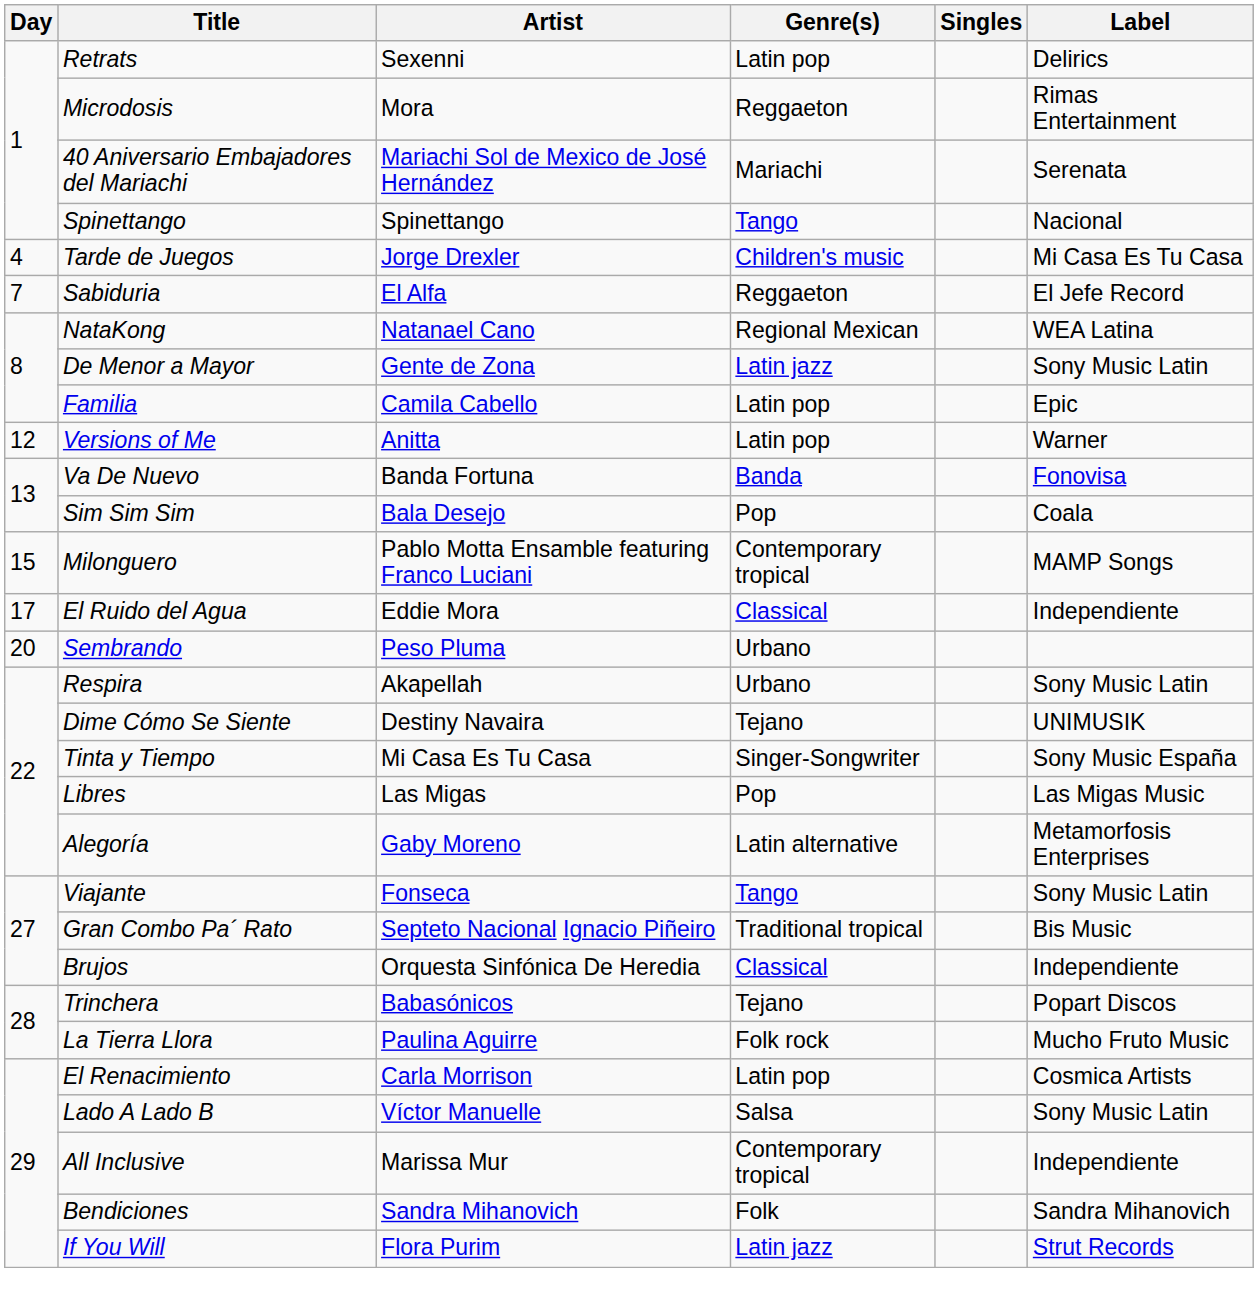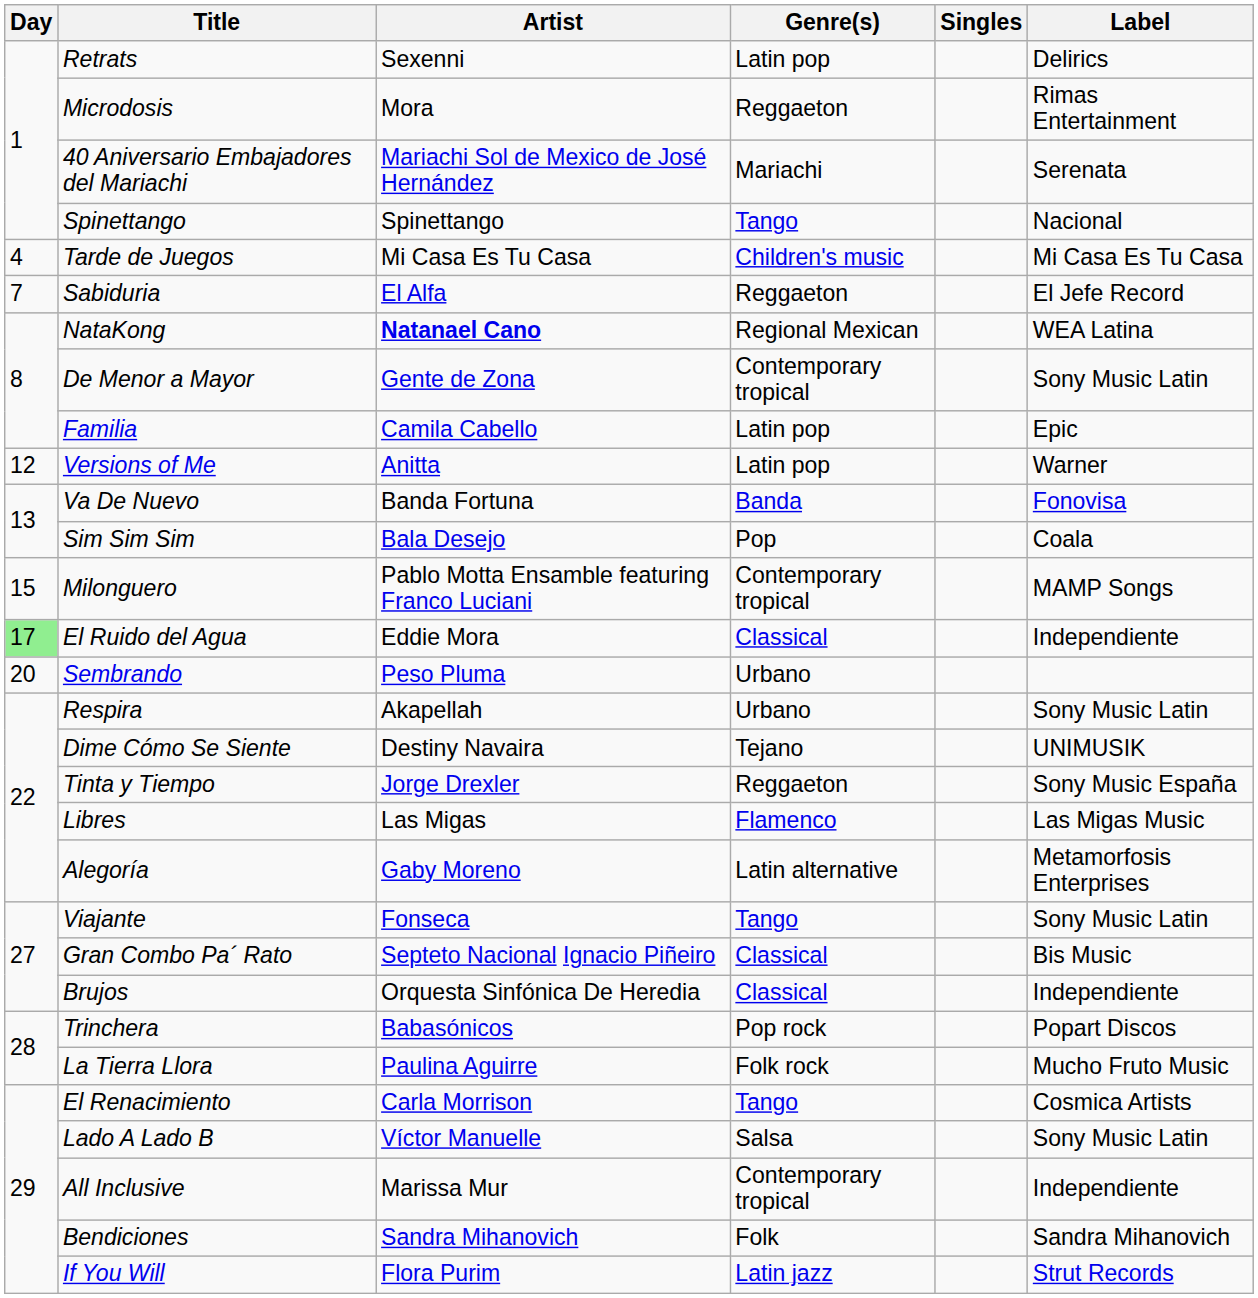 <table class="wikitable sortable" style="text-align: left;">
 <tr>
 <th>Day</th>
 <th>Title</th>
 <th>Artist</th>
 <th>Genre(s)</th>
 <th>Singles</th>
 <th>Label</th>
 </tr>
 <tr>
 <td rowspan="4">1</td>
 <td><em>Retrats</em></td>
 <td>Sexenni</td>
 <td>Latin pop</td>
 <td></td>
 <td>Delirics</td>
 </tr>
 <tr>
 <td><em>Microdosis</em></td>
 <td>Mora</td>
 <td>Reggaeton</td>
 <td></td>
 <td>Rimas Entertainment</td>
 </tr>
 <tr>
 <td><em>40 Aniversario Embajadores del Mariachi</em></td>
 <td><a href='#'>Mariachi Sol de Mexico de José Hernández</a></td>
 <td>Mariachi</td>
 <td></td>
 <td>Serenata</td>
 </tr>
 <tr>
 <td><em>Spinettango</em></td>
 <td>Spinettango</td>
 <td><a href='#'>Tango</a></td>
 <td></td>
 <td>Nacional</td>
 </tr>
 <tr>
 <td>4</td>
 <td><em>Tarde de Juegos</em></td>
-<td><a href='#'>Jorge Drexler</a></td>
+<td>Mi Casa Es Tu Casa</td>
 <td><a href='#'>Children's music</a></td>
 <td></td>
 <td>Mi Casa Es Tu Casa</td>
 </tr>
 <tr>
 <td>7</td>
 <td><em>Sabiduria</em></td>
 <td><a href='#'>El Alfa</a></td>
 <td>Reggaeton</td>
 <td></td>
 <td>El Jefe Record</td>
 </tr>
 <tr>
 <td rowspan="3">8</td>
 <td><em>NataKong</em></td>
-<td><a href='#'>Natanael Cano</a></td>
+<td><strong><a href='#'>Natanael Cano</a></strong></td>
 <td>Regional Mexican</td>
 <td></td>
 <td>WEA Latina</td>
 </tr>
 <tr>
 <td><em>De Menor a Mayor</em></td>
 <td><a href='#'>Gente de Zona</a></td>
-<td><a href='#'>Latin jazz</a></td>
+<td>Contemporary tropical</td>
 <td></td>
 <td>Sony Music Latin</td>
 </tr>
 <tr>
 <td><em><a href='#'>Familia</a></em></td>
 <td><a href='#'>Camila Cabello</a></td>
 <td>Latin pop</td>
 <td></td>
 <td>Epic</td>
 </tr>
 <tr>
 <td>12</td>
 <td><em><a href='#'>Versions of Me</a></em></td>
 <td><a href='#'>Anitta</a></td>
 <td>Latin pop</td>
 <td></td>
 <td>Warner</td>
 </tr>
 <tr>
 <td rowspan="2">13</td>
 <td><em>Va De Nuevo</em></td>
 <td>Banda Fortuna</td>
 <td><a href='#'>Banda</a></td>
 <td></td>
 <td><a href='#'>Fonovisa</a></td>
 </tr>
 <tr>
 <td><em>Sim Sim Sim </em></td>
 <td><a href='#'>Bala Desejo</a></td>
 <td>Pop</td>
 <td></td>
 <td>Coala</td>
 </tr>
 <tr>
 <td>15</td>
 <td><em>Milonguero</em></td>
 <td>Pablo Motta Ensamble featuring <a href='#'>Franco Luciani</a></td>
 <td>Contemporary tropical</td>
 <td></td>
 <td>MAMP Songs</td>
 </tr>
 <tr>
-<td>17</td>
+<td style="background: lightgreen;">17</td>
 <td><em>El Ruido del Agua</em></td>
 <td>Eddie Mora</td>
 <td><a href='#'>Classical</a></td>
 <td></td>
 <td>Independiente</td>
 </tr>
 <tr>
 <td>20</td>
 <td><em><a href='#'>Sembrando</a></em></td>
 <td><a href='#'>Peso Pluma</a></td>
 <td>Urbano</td>
 <td></td>
 <td></td>
 </tr>
 <tr>
 <td rowspan="5">22</td>
 <td><em>Respira</em></td>
 <td>Akapellah</td>
 <td>Urbano</td>
 <td></td>
 <td>Sony Music Latin</td>
 </tr>
 <tr>
 <td><em>Dime Cómo Se Siente</em></td>
 <td>Destiny Navaira</td>
 <td>Tejano</td>
 <td></td>
 <td>UNIMUSIK</td>
 </tr>
 <tr>
 <td><em>Tinta y Tiempo</em></td>
-<td>Mi Casa Es Tu Casa</td>
-<td>Singer-Songwriter</td>
+<td><a href='#'>Jorge Drexler</a></td>
+<td>Reggaeton</td>
 <td></td>
 <td>Sony Music España</td>
 </tr>
 <tr>
 <td><em>Libres</em></td>
 <td>Las Migas</td>
-<td>Pop</td>
+<td><a href='#'>Flamenco</a></td>
 <td></td>
 <td>Las Migas Music</td>
 </tr>
 <tr>
 <td><em>Alegoría </em></td>
 <td><a href='#'>Gaby Moreno</a></td>
 <td>Latin alternative</td>
 <td></td>
 <td>Metamorfosis Enterprises</td>
 </tr>
 <tr>
 <td rowspan="3">27</td>
 <td><em>Viajante</em></td>
 <td><a href='#'>Fonseca</a></td>
 <td><a href='#'>Tango</a></td>
 <td></td>
 <td>Sony Music Latin</td>
 </tr>
 <tr>
 <td><em>Gran Combo Pa´ Rato</em></td>
 <td><a href='#'>Septeto Nacional</a> <a href='#'>Ignacio Piñeiro</a></td>
-<td>Traditional tropical</td>
+<td><a href='#'>Classical</a></td>
 <td></td>
 <td>Bis Music</td>
 </tr>
 <tr>
 <td><em>Brujos </em></td>
 <td>Orquesta Sinfónica De Heredia</td>
 <td><a href='#'>Classical</a></td>
 <td></td>
 <td>Independiente</td>
 </tr>
 <tr>
 <td rowspan="2">28</td>
 <td><em>Trinchera</em></td>
 <td><a href='#'>Babasónicos</a></td>
-<td>Tejano</td>
+<td>Pop rock</td>
 <td></td>
 <td>Popart Discos</td>
 </tr>
 <tr>
 <td><em>La Tierra Llora</em></td>
 <td><a href='#'>Paulina Aguirre</a></td>
 <td>Folk rock</td>
 <td></td>
 <td>Mucho Fruto Music</td>
 </tr>
 <tr>
 <td rowspan="5">29</td>
 <td><em>El Renacimiento</em></td>
 <td><a href='#'>Carla Morrison</a></td>
-<td>Latin pop</td>
+<td><a href='#'>Tango</a></td>
 <td></td>
 <td>Cosmica Artists</td>
 </tr>
 <tr>
 <td><em>Lado A Lado B</em></td>
 <td><a href='#'>Víctor Manuelle</a></td>
 <td>Salsa</td>
 <td></td>
 <td>Sony Music Latin</td>
 </tr>
 <tr>
 <td><em>All Inclusive</em></td>
 <td>Marissa Mur</td>
 <td>Contemporary tropical</td>
 <td></td>
 <td>Independiente</td>
 </tr>
 <tr>
 <td><em>Bendiciones</em></td>
 <td><a href='#'>Sandra Mihanovich</a></td>
 <td>Folk</td>
 <td></td>
 <td>Sandra Mihanovich</td>
 </tr>
 <tr>
 <td><em><a href='#'>If You Will</a></em></td>
 <td><a href='#'>Flora Purim</a></td>
 <td><a href='#'>Latin jazz</a></td>
 <td></td>
 <td><a href='#'>Strut Records</a></td>
 </tr>
 <tr>
 </tr>
 </table>
